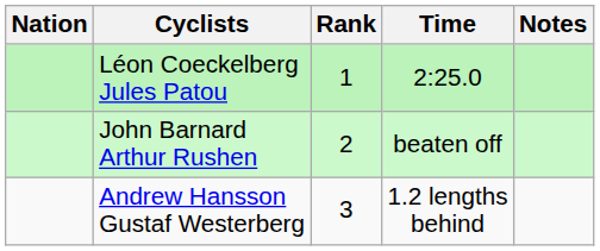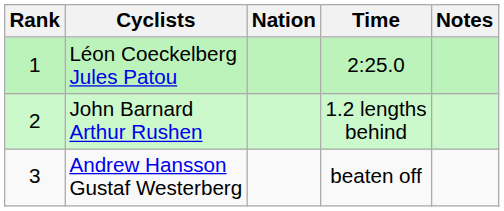 <table class="wikitable sortable">
 <tr>
+<th>Rank</th>
+<th>Cyclists</th>
 <th>Nation</th>
-<th>Cyclists</th>
-<th>Rank</th>
 <th>Time</th>
 <th>Notes</th>
 </tr>
 <tr bgcolor=bbf3bb>
+<td align=center>1</td>
+<td>Léon Coeckelberg <br> <a href='#'>Jules Patou</a></td>
 <td></td>
-<td>Léon Coeckelberg <br> <a href='#'>Jules Patou</a></td>
-<td align=center>1</td>
 <td align=center>2:25.0</td>
 <td align=center></td>
 </tr>
 <tr bgcolor=ccf9cc>
+<td align=center>2</td>
+<td>John Barnard <br> <a href='#'>Arthur Rushen</a></td>
 <td></td>
-<td>John Barnard <br> <a href='#'>Arthur Rushen</a></td>
-<td align=center>2</td>
-<td align=center>beaten off</td>
+<td align=center>1.2 lengths<br>behind</td>
 <td align=center></td>
 </tr>
 <tr>
+<td align=center>3</td>
+<td><a href='#'>Andrew Hansson</a> <br> Gustaf Westerberg</td>
 <td></td>
-<td><a href='#'>Andrew Hansson</a> <br> Gustaf Westerberg</td>
-<td align=center>3</td>
-<td align=center>1.2 lengths<br>behind</td>
+<td align=center>beaten off</td>
 <td></td>
 </tr>
 </table>
